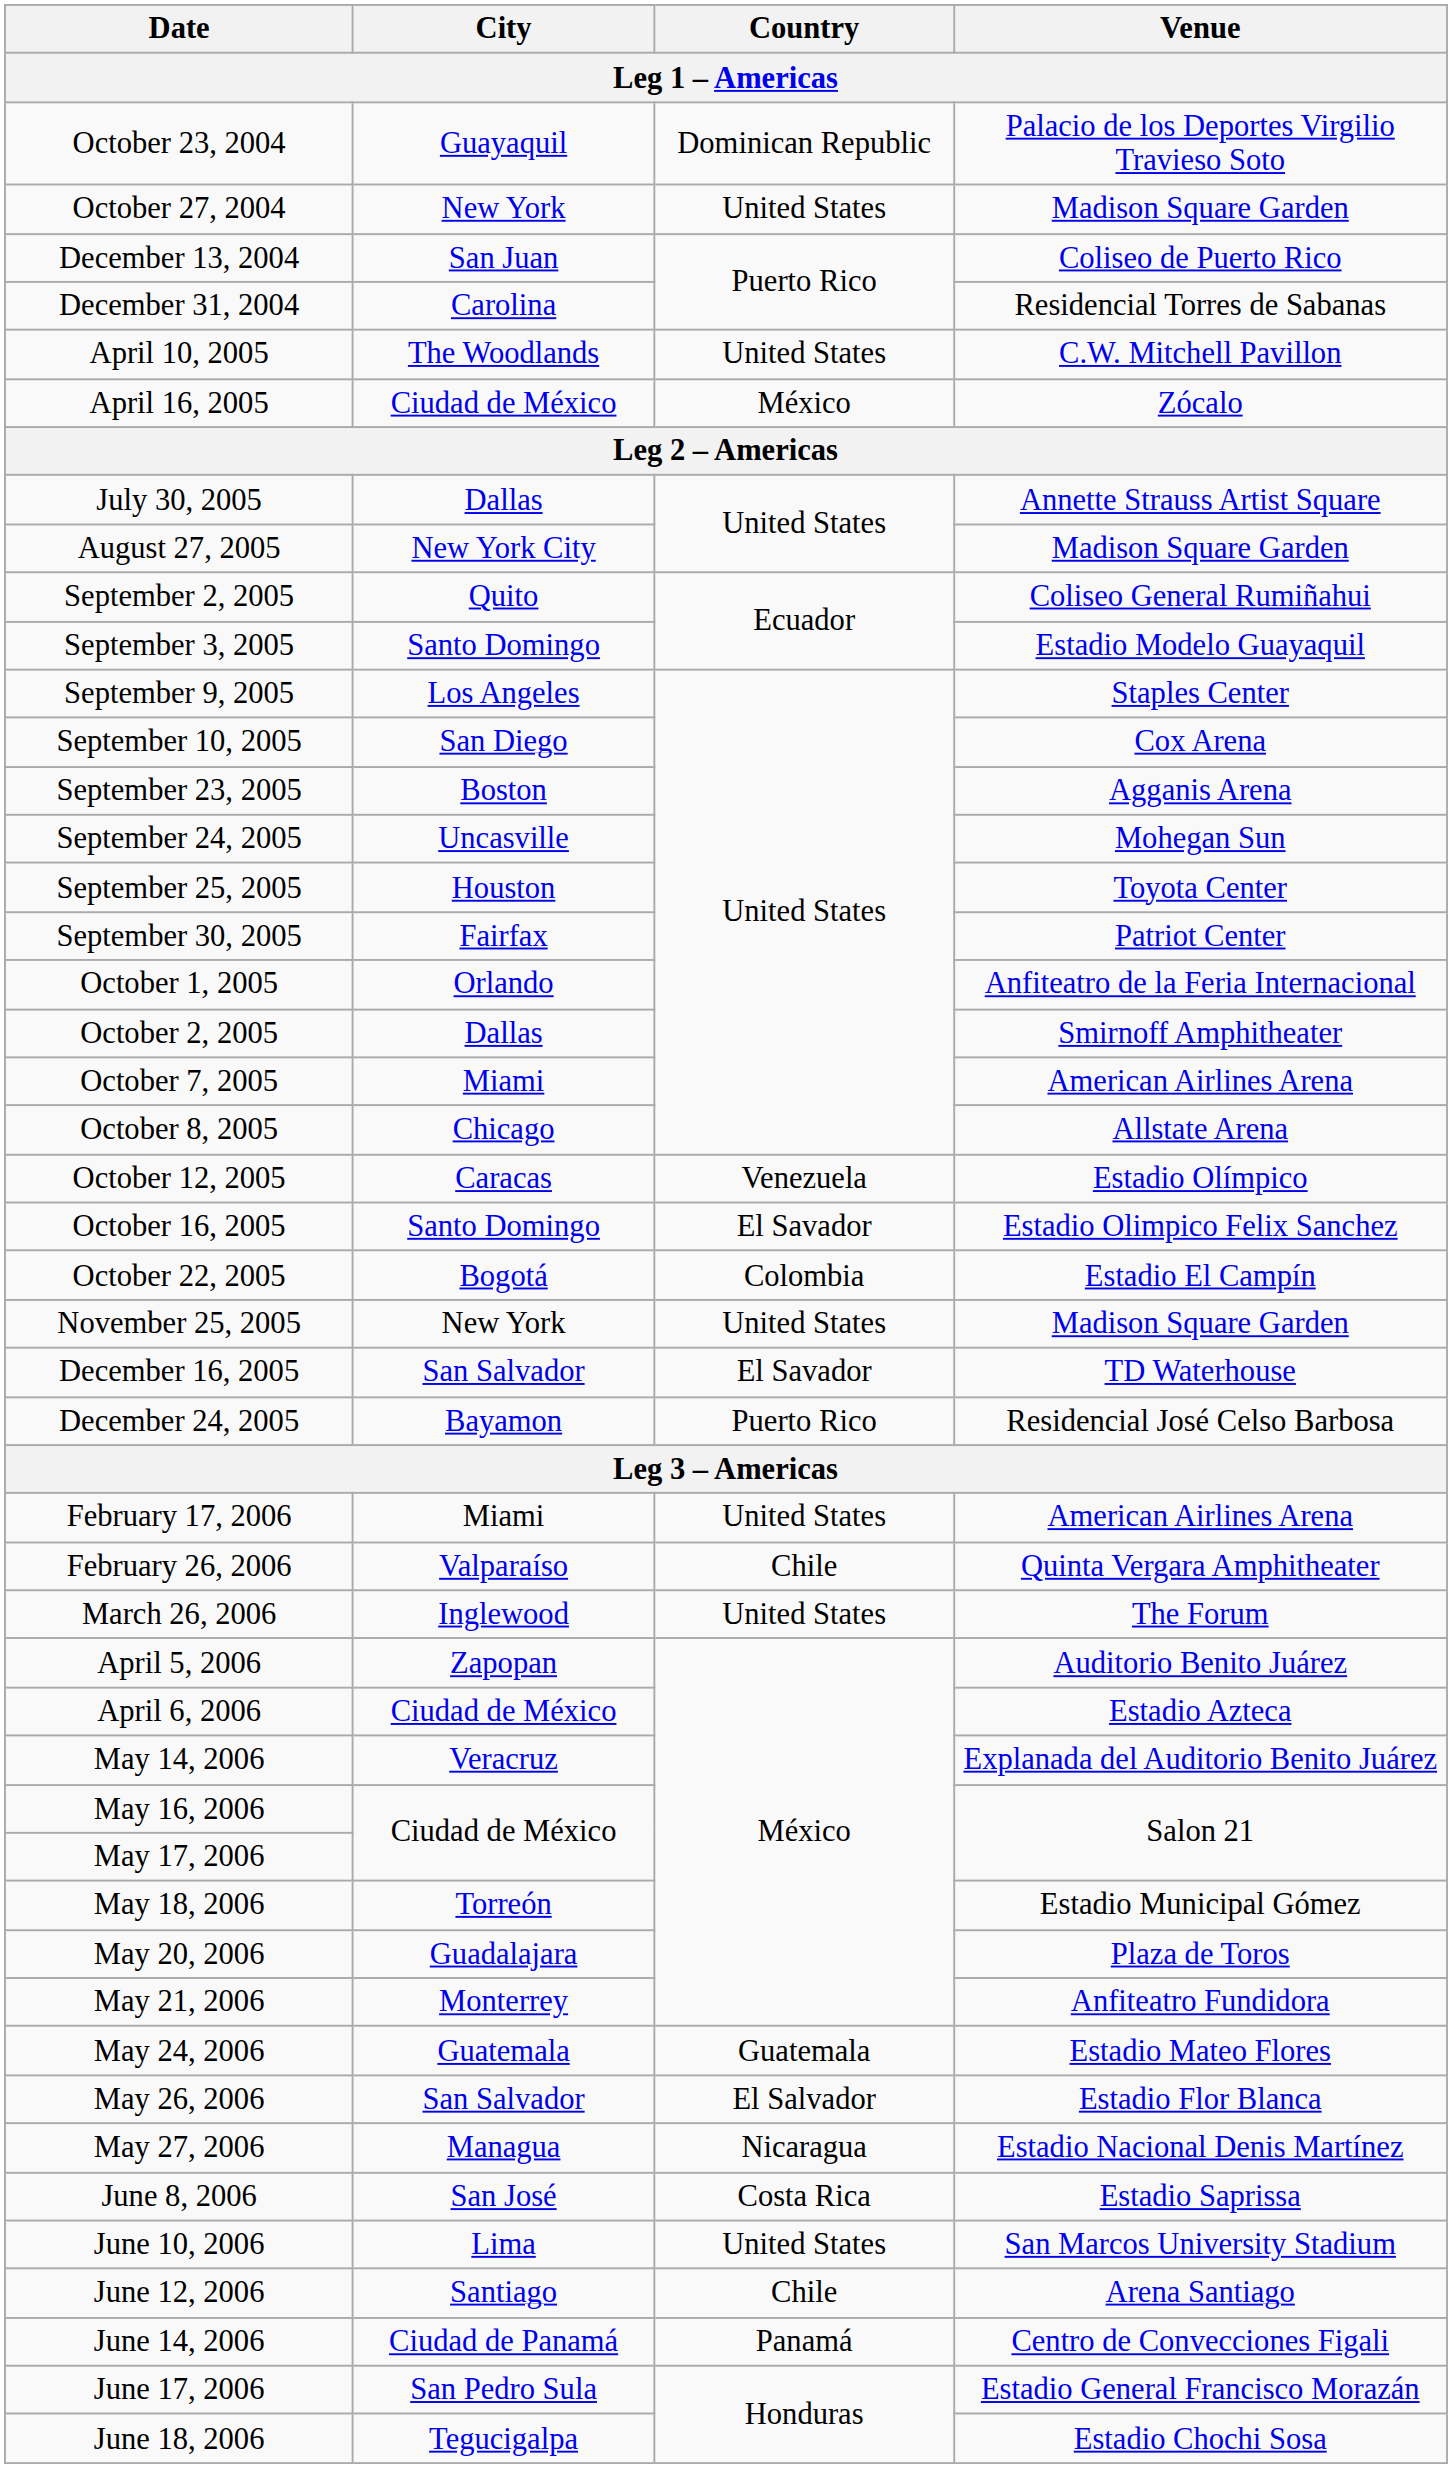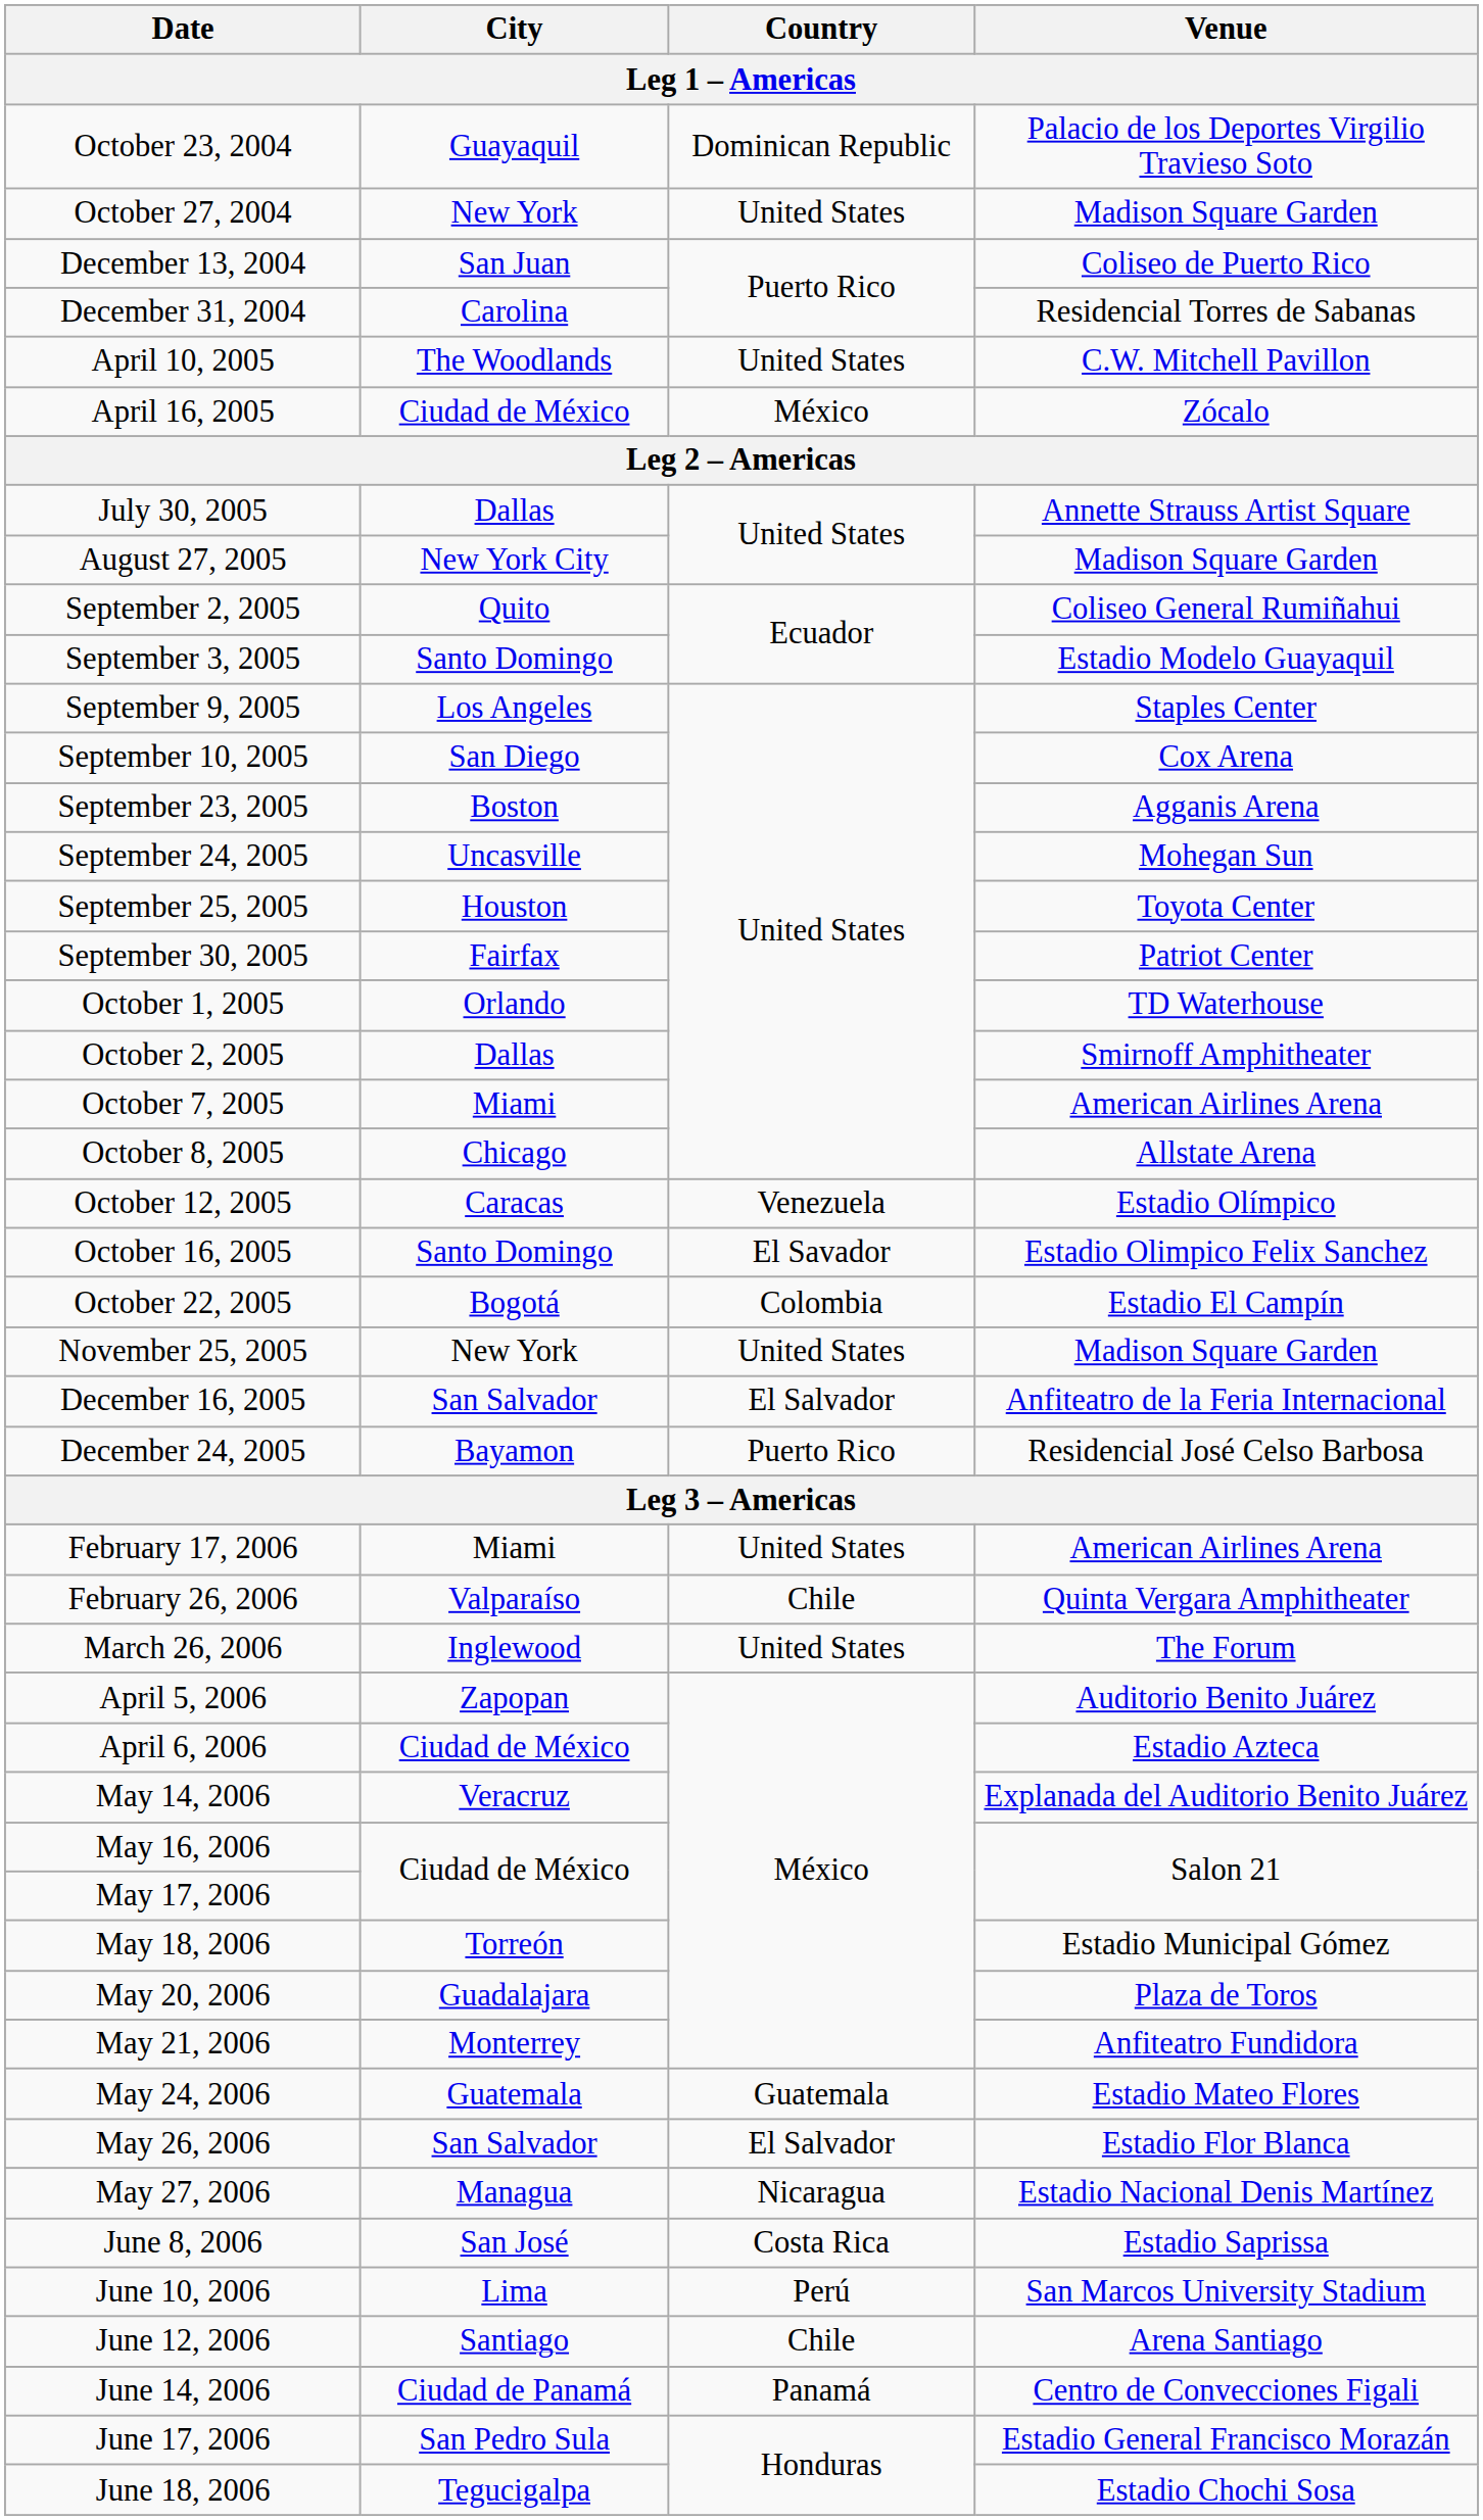 <table class="wikitable" style="text-align:center;">
 <tr>
 <th style="width:175px;">Date</th>
 <th style="width:150px;">City</th>
 <th style="width:150px;">Country</th>
 <th style="width:250px;">Venue</th>
 </tr>
 <tr>
 <th colspan="4">Leg 1 – <a href='#'>Americas</a></th>
 </tr>
 <tr>
 <td>October 23, 2004</td>
 <td><a href='#'>Guayaquil</a></td>
 <td>Dominican Republic</td>
 <td><a href='#'>Palacio de los Deportes Virgilio Travieso Soto</a></td>
 </tr>
 <tr>
 <td>October 27, 2004</td>
 <td><a href='#'>New York</a></td>
 <td>United States</td>
 <td><a href='#'>Madison Square Garden</a></td>
 </tr>
 <tr>
 <td>December 13, 2004</td>
 <td><a href='#'>San Juan</a></td>
 <td rowspan="2">Puerto Rico</td>
 <td><a href='#'>Coliseo de Puerto Rico</a></td>
 </tr>
 <tr>
 <td>December 31, 2004</td>
 <td><a href='#'>Carolina</a></td>
 <td>Residencial Torres de Sabanas</td>
 </tr>
 <tr>
 <td>April 10, 2005</td>
 <td><a href='#'>The Woodlands</a></td>
 <td>United States</td>
 <td><a href='#'>C.W. Mitchell Pavillon</a></td>
 </tr>
 <tr>
 <td>April 16, 2005</td>
 <td><a href='#'>Ciudad de México</a></td>
 <td>México</td>
 <td><a href='#'>Zócalo</a></td>
 </tr>
 <tr>
 <th colspan="4">Leg 2 – Americas</th>
 </tr>
 <tr>
 <td>July 30, 2005</td>
 <td><a href='#'>Dallas</a></td>
 <td rowspan="2">United States</td>
 <td><a href='#'>Annette Strauss Artist Square</a></td>
 </tr>
 <tr>
 <td>August 27, 2005</td>
 <td><a href='#'>New York City</a></td>
 <td><a href='#'>Madison Square Garden</a></td>
 </tr>
 <tr>
 <td>September 2, 2005</td>
 <td><a href='#'>Quito</a></td>
 <td rowspan="2">Ecuador</td>
 <td><a href='#'>Coliseo General Rumiñahui</a></td>
 </tr>
 <tr>
 <td>September 3, 2005</td>
 <td><a href='#'>Santo Domingo</a></td>
 <td><a href='#'>Estadio Modelo Guayaquil</a></td>
 </tr>
 <tr>
 <td>September 9, 2005</td>
 <td><a href='#'>Los Angeles</a></td>
 <td rowspan="10">United States</td>
 <td><a href='#'>Staples Center</a></td>
 </tr>
 <tr>
 <td>September 10, 2005</td>
 <td><a href='#'>San Diego</a></td>
 <td><a href='#'>Cox Arena</a></td>
 </tr>
 <tr>
 <td>September 23, 2005</td>
 <td><a href='#'>Boston</a></td>
 <td><a href='#'>Agganis Arena</a></td>
 </tr>
 <tr>
 <td>September 24, 2005</td>
 <td><a href='#'>Uncasville</a></td>
 <td><a href='#'>Mohegan Sun</a></td>
 </tr>
 <tr>
 <td>September 25, 2005</td>
 <td><a href='#'>Houston</a></td>
 <td><a href='#'>Toyota Center</a></td>
 </tr>
 <tr>
 <td>September 30, 2005</td>
 <td><a href='#'>Fairfax</a></td>
 <td><a href='#'>Patriot Center</a></td>
 </tr>
 <tr>
 <td>October 1, 2005</td>
 <td><a href='#'>Orlando</a></td>
-<td><a href='#'>Anfiteatro de la Feria Internacional</a></td>
+<td><a href='#'>TD Waterhouse</a></td>
 </tr>
 <tr>
 <td>October 2, 2005</td>
 <td><a href='#'>Dallas</a></td>
 <td><a href='#'>Smirnoff Amphitheater</a></td>
 </tr>
 <tr>
 <td>October 7, 2005</td>
 <td><a href='#'>Miami</a></td>
 <td><a href='#'>American Airlines Arena</a></td>
 </tr>
 <tr>
 <td>October 8, 2005</td>
 <td><a href='#'>Chicago</a></td>
 <td><a href='#'>Allstate Arena</a></td>
 </tr>
 <tr>
 <td>October 12, 2005</td>
 <td><a href='#'>Caracas</a></td>
 <td>Venezuela</td>
 <td><a href='#'>Estadio Olímpico</a></td>
 </tr>
 <tr>
 <td>October 16, 2005</td>
 <td><a href='#'>Santo Domingo</a></td>
 <td>El Savador</td>
 <td><a href='#'>Estadio Olimpico Felix Sanchez</a></td>
 </tr>
 <tr>
 <td>October 22, 2005</td>
 <td><a href='#'>Bogotá</a></td>
 <td>Colombia</td>
 <td><a href='#'>Estadio El Campín</a></td>
 </tr>
 <tr>
 <td>November 25, 2005</td>
 <td>New York</td>
 <td>United States</td>
 <td><a href='#'>Madison Square Garden</a></td>
 </tr>
 <tr>
 <td>December 16, 2005</td>
 <td><a href='#'>San Salvador</a></td>
-<td>El Savador</td>
-<td><a href='#'>TD Waterhouse</a></td>
+<td>El Salvador</td>
+<td><a href='#'>Anfiteatro de la Feria Internacional</a></td>
 </tr>
 <tr>
 <td>December 24, 2005</td>
 <td><a href='#'>Bayamon</a></td>
 <td>Puerto Rico</td>
 <td>Residencial José Celso Barbosa</td>
 </tr>
 <tr>
 <th colspan="4">Leg 3 – Americas</th>
 </tr>
 <tr>
 <td>February 17, 2006</td>
 <td>Miami</td>
 <td>United States</td>
 <td><a href='#'>American Airlines Arena</a></td>
 </tr>
 <tr>
 <td>February 26, 2006 </td>
 <td><a href='#'>Valparaíso</a></td>
 <td>Chile</td>
 <td><a href='#'>Quinta Vergara Amphitheater</a></td>
 </tr>
 <tr>
 <td>March 26, 2006</td>
 <td><a href='#'>Inglewood</a></td>
 <td>United States</td>
 <td><a href='#'>The Forum</a></td>
 </tr>
 <tr>
 <td>April 5, 2006</td>
 <td><a href='#'>Zapopan</a></td>
 <td rowspan="8">México</td>
 <td><a href='#'>Auditorio Benito Juárez</a></td>
 </tr>
 <tr>
 <td>April 6, 2006</td>
 <td><a href='#'>Ciudad de México</a></td>
 <td><a href='#'>Estadio Azteca</a></td>
 </tr>
 <tr>
 <td>May 14, 2006</td>
 <td><a href='#'>Veracruz</a></td>
 <td><a href='#'>Explanada del Auditorio Benito Juárez</a></td>
 </tr>
 <tr>
 <td>May 16, 2006</td>
 <td rowspan="2">Ciudad de México</td>
 <td rowspan="2">Salon 21</td>
 </tr>
 <tr>
 <td>May 17, 2006</td>
 </tr>
 <tr>
 <td>May 18, 2006</td>
 <td><a href='#'>Torreón</a></td>
 <td>Estadio Municipal Gómez</td>
 </tr>
 <tr>
 <td>May 20, 2006</td>
 <td><a href='#'>Guadalajara</a></td>
 <td><a href='#'>Plaza de Toros</a></td>
 </tr>
 <tr>
 <td>May 21, 2006</td>
 <td><a href='#'>Monterrey</a></td>
 <td><a href='#'>Anfiteatro Fundidora</a></td>
 </tr>
 <tr>
 <td>May 24, 2006</td>
 <td><a href='#'>Guatemala</a></td>
 <td>Guatemala</td>
 <td><a href='#'>Estadio Mateo Flores</a></td>
 </tr>
 <tr>
 <td>May 26, 2006</td>
 <td><a href='#'>San Salvador</a></td>
 <td>El Salvador</td>
 <td><a href='#'>Estadio Flor Blanca</a></td>
 </tr>
 <tr>
 <td>May 27, 2006</td>
 <td><a href='#'>Managua</a></td>
 <td>Nicaragua</td>
 <td><a href='#'>Estadio Nacional Denis Martínez</a></td>
 </tr>
 <tr>
 <td>June 8, 2006</td>
 <td><a href='#'>San José</a></td>
 <td>Costa Rica</td>
 <td><a href='#'>Estadio Saprissa</a></td>
 </tr>
 <tr>
 <td>June 10, 2006</td>
 <td><a href='#'>Lima</a></td>
-<td>United States</td>
+<td>Perú</td>
 <td><a href='#'>San Marcos University Stadium</a></td>
 </tr>
 <tr>
 <td>June 12, 2006</td>
 <td><a href='#'>Santiago</a></td>
 <td>Chile</td>
 <td><a href='#'>Arena Santiago</a></td>
 </tr>
 <tr>
 <td>June 14, 2006</td>
 <td><a href='#'>Ciudad de Panamá</a></td>
 <td>Panamá</td>
 <td><a href='#'>Centro de Convecciones Figali</a></td>
 </tr>
 <tr>
 <td>June 17, 2006</td>
 <td><a href='#'>San Pedro Sula</a></td>
 <td rowspan="2">Honduras</td>
 <td><a href='#'>Estadio General Francisco Morazán</a></td>
 </tr>
 <tr>
 <td>June 18, 2006</td>
 <td><a href='#'>Tegucigalpa</a></td>
 <td><a href='#'>Estadio Chochi Sosa</a></td>
 </tr>
 </table>
